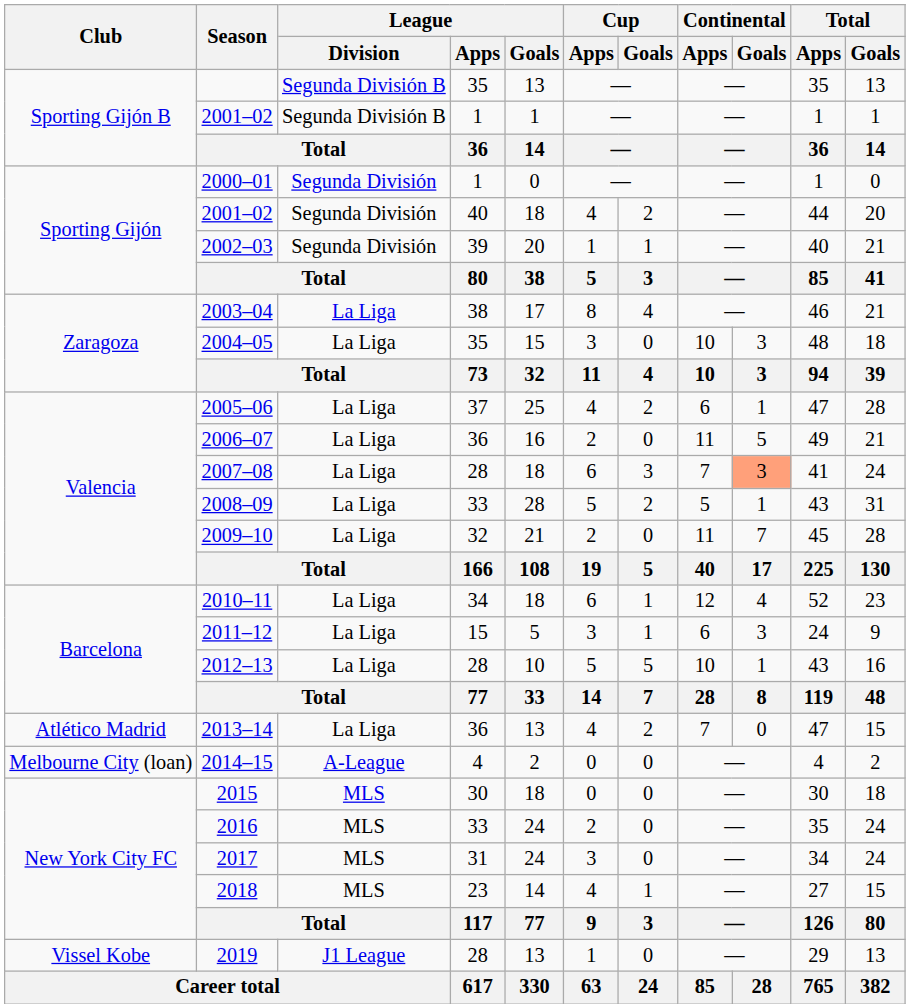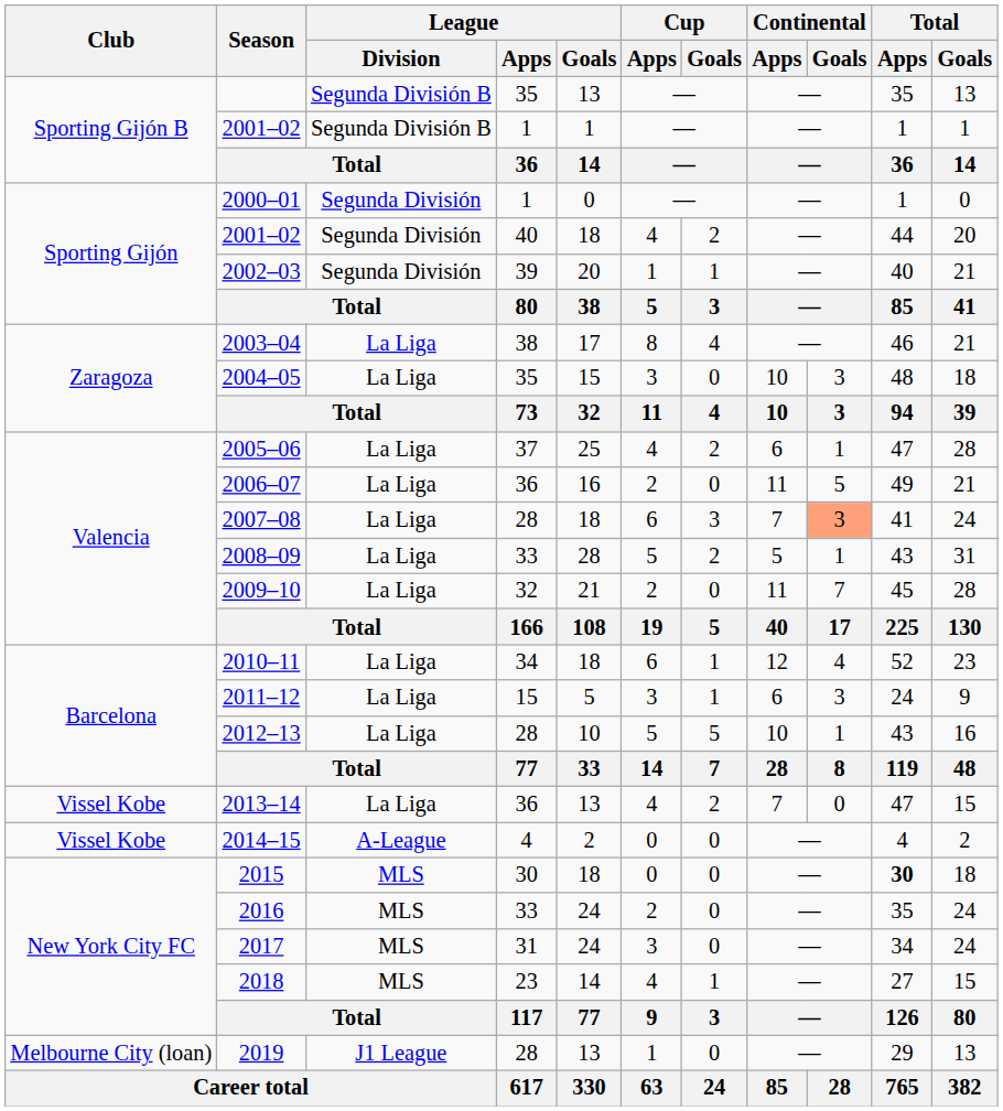 <table class="wikitable" style="text-align:center">
 <tr>
 <th rowspan="2">Club</th>
 <th rowspan="2">Season</th>
 <th colspan="3">League</th>
 <th colspan="2">Cup</th>
 <th colspan="2">Continental</th>
 <th colspan="2">Total</th>
 </tr>
 <tr>
 <th>Division</th>
 <th>Apps</th>
 <th>Goals</th>
 <th>Apps</th>
 <th>Goals</th>
 <th>Apps</th>
 <th>Goals</th>
 <th>Apps</th>
 <th>Goals</th>
 </tr>
 <tr>
 <td rowspan="3"><a href='#'>Sporting Gijón B</a></td>
 <td></td>
 <td><a href='#'>Segunda División B</a></td>
 <td>35</td>
 <td>13</td>
 <td colspan="2">—</td>
 <td colspan="2">—</td>
 <td>35</td>
 <td>13</td>
 </tr>
 <tr>
 <td><a href='#'>2001–02</a></td>
 <td>Segunda División B</td>
 <td>1</td>
 <td>1</td>
 <td colspan="2">—</td>
 <td colspan="2">—</td>
 <td>1</td>
 <td>1</td>
 </tr>
 <tr>
 <th colspan="2">Total</th>
 <th>36</th>
 <th>14</th>
 <th colspan="2">—</th>
 <th colspan="2">—</th>
 <th>36</th>
 <th>14</th>
 </tr>
 <tr>
 <td rowspan="4"><a href='#'>Sporting Gijón</a></td>
 <td><a href='#'>2000–01</a></td>
 <td><a href='#'>Segunda División</a></td>
 <td>1</td>
 <td>0</td>
 <td colspan="2">—</td>
 <td colspan="2">—</td>
 <td>1</td>
 <td>0</td>
 </tr>
 <tr>
 <td><a href='#'>2001–02</a></td>
 <td>Segunda División</td>
 <td>40</td>
 <td>18</td>
 <td>4</td>
 <td>2</td>
 <td colspan="2">—</td>
 <td>44</td>
 <td>20</td>
 </tr>
 <tr>
 <td><a href='#'>2002–03</a></td>
 <td>Segunda División</td>
 <td>39</td>
 <td>20</td>
 <td>1</td>
 <td>1</td>
 <td colspan="2">—</td>
 <td>40</td>
 <td>21</td>
 </tr>
 <tr>
 <th colspan="2">Total</th>
 <th>80</th>
 <th>38</th>
 <th>5</th>
 <th>3</th>
 <th colspan="2">—</th>
 <th>85</th>
 <th>41</th>
 </tr>
 <tr>
 <td rowspan="3"><a href='#'>Zaragoza</a></td>
 <td><a href='#'>2003–04</a></td>
 <td><a href='#'>La Liga</a></td>
 <td>38</td>
 <td>17</td>
 <td>8</td>
 <td>4</td>
 <td colspan="2">—</td>
 <td>46</td>
 <td>21</td>
 </tr>
 <tr>
 <td><a href='#'>2004–05</a></td>
 <td>La Liga</td>
 <td>35</td>
 <td>15</td>
 <td>3</td>
 <td>0</td>
 <td>10</td>
 <td>3</td>
 <td>48</td>
 <td>18</td>
 </tr>
 <tr>
 <th colspan="2">Total</th>
 <th>73</th>
 <th>32</th>
 <th>11</th>
 <th>4</th>
 <th>10</th>
 <th>3</th>
 <th>94</th>
 <th>39</th>
 </tr>
 <tr>
 <td rowspan="6"><a href='#'>Valencia</a></td>
 <td><a href='#'>2005–06</a></td>
 <td>La Liga</td>
 <td>37</td>
 <td>25</td>
 <td>4</td>
 <td>2</td>
 <td>6</td>
 <td>1</td>
 <td>47</td>
 <td>28</td>
 </tr>
 <tr>
 <td><a href='#'>2006–07</a></td>
 <td>La Liga</td>
 <td>36</td>
 <td>16</td>
 <td>2</td>
 <td>0</td>
 <td>11</td>
 <td>5</td>
 <td>49</td>
 <td>21</td>
 </tr>
 <tr>
 <td><a href='#'>2007–08</a></td>
 <td>La Liga</td>
 <td>28</td>
 <td>18</td>
 <td>6</td>
 <td>3</td>
 <td>7</td>
 <td style="background: lightsalmon;">3</td>
 <td>41</td>
 <td>24</td>
 </tr>
 <tr>
 <td><a href='#'>2008–09</a></td>
 <td>La Liga</td>
 <td>33</td>
 <td>28</td>
 <td>5</td>
 <td>2</td>
 <td>5</td>
 <td>1</td>
 <td>43</td>
 <td>31</td>
 </tr>
 <tr>
 <td><a href='#'>2009–10</a></td>
 <td>La Liga</td>
 <td>32</td>
 <td>21</td>
 <td>2</td>
 <td>0</td>
 <td>11</td>
 <td>7</td>
 <td>45</td>
 <td>28</td>
 </tr>
 <tr>
 <th colspan="2">Total</th>
 <th>166</th>
 <th>108</th>
 <th>19</th>
 <th>5</th>
 <th>40</th>
 <th>17</th>
 <th>225</th>
 <th>130</th>
 </tr>
 <tr>
 <td rowspan="4"><a href='#'>Barcelona</a></td>
 <td><a href='#'>2010–11</a></td>
 <td>La Liga</td>
 <td>34</td>
 <td>18</td>
 <td>6</td>
 <td>1</td>
 <td>12</td>
 <td>4</td>
 <td>52</td>
 <td>23</td>
 </tr>
 <tr>
 <td><a href='#'>2011–12</a></td>
 <td>La Liga</td>
 <td>15</td>
 <td>5</td>
 <td>3</td>
 <td>1</td>
 <td>6</td>
 <td>3</td>
 <td>24</td>
 <td>9</td>
 </tr>
 <tr>
 <td><a href='#'>2012–13</a></td>
 <td>La Liga</td>
 <td>28</td>
 <td>10</td>
 <td>5</td>
 <td>5</td>
 <td>10</td>
 <td>1</td>
 <td>43</td>
 <td>16</td>
 </tr>
 <tr>
 <th colspan="2">Total</th>
 <th>77</th>
 <th>33</th>
 <th>14</th>
 <th>7</th>
 <th>28</th>
 <th>8</th>
 <th>119</th>
 <th>48</th>
 </tr>
 <tr>
-<td><a href='#'>Atlético Madrid</a></td>
+<td><a href='#'>Vissel Kobe</a></td>
 <td><a href='#'>2013–14</a></td>
 <td>La Liga</td>
 <td>36</td>
 <td>13</td>
 <td>4</td>
 <td>2</td>
 <td>7</td>
 <td>0</td>
 <td>47</td>
 <td>15</td>
 </tr>
 <tr>
-<td><a href='#'>Melbourne City</a> (loan)</td>
+<td><a href='#'>Vissel Kobe</a></td>
 <td><a href='#'>2014–15</a></td>
 <td><a href='#'>A-League</a></td>
 <td>4</td>
 <td>2</td>
 <td>0</td>
 <td>0</td>
 <td colspan="2">—</td>
 <td>4</td>
 <td>2</td>
 </tr>
 <tr>
 <td rowspan="5"><a href='#'>New York City FC</a></td>
 <td><a href='#'>2015</a></td>
 <td><a href='#'>MLS</a></td>
 <td>30</td>
 <td>18</td>
 <td>0</td>
 <td>0</td>
 <td colspan="2">—</td>
-<td>30</td>
+<td><strong>30</strong></td>
 <td>18</td>
 </tr>
 <tr>
 <td><a href='#'>2016</a></td>
 <td>MLS</td>
 <td>33</td>
 <td>24</td>
 <td>2</td>
 <td>0</td>
 <td colspan="2">—</td>
 <td>35</td>
 <td>24</td>
 </tr>
 <tr>
 <td><a href='#'>2017</a></td>
 <td>MLS</td>
 <td>31</td>
 <td>24</td>
 <td>3</td>
 <td>0</td>
 <td colspan="2">—</td>
 <td>34</td>
 <td>24</td>
 </tr>
 <tr>
 <td><a href='#'>2018</a></td>
 <td>MLS</td>
 <td>23</td>
 <td>14</td>
 <td>4</td>
 <td>1</td>
 <td colspan="2">—</td>
 <td>27</td>
 <td>15</td>
 </tr>
 <tr>
 <th colspan="2">Total</th>
 <th>117</th>
 <th>77</th>
 <th>9</th>
 <th>3</th>
 <th colspan="2">—</th>
 <th>126</th>
 <th>80</th>
 </tr>
 <tr>
-<td><a href='#'>Vissel Kobe</a></td>
+<td><a href='#'>Melbourne City</a> (loan)</td>
 <td><a href='#'>2019</a></td>
 <td><a href='#'>J1 League</a></td>
 <td>28</td>
 <td>13</td>
 <td>1</td>
 <td>0</td>
 <td colspan="2">—</td>
 <td>29</td>
 <td>13</td>
 </tr>
 <tr>
 <th colspan="3">Career total</th>
 <th>617</th>
 <th>330</th>
 <th>63</th>
 <th>24</th>
 <th>85</th>
 <th>28</th>
 <th>765</th>
 <th>382</th>
 </tr>
 </table>
